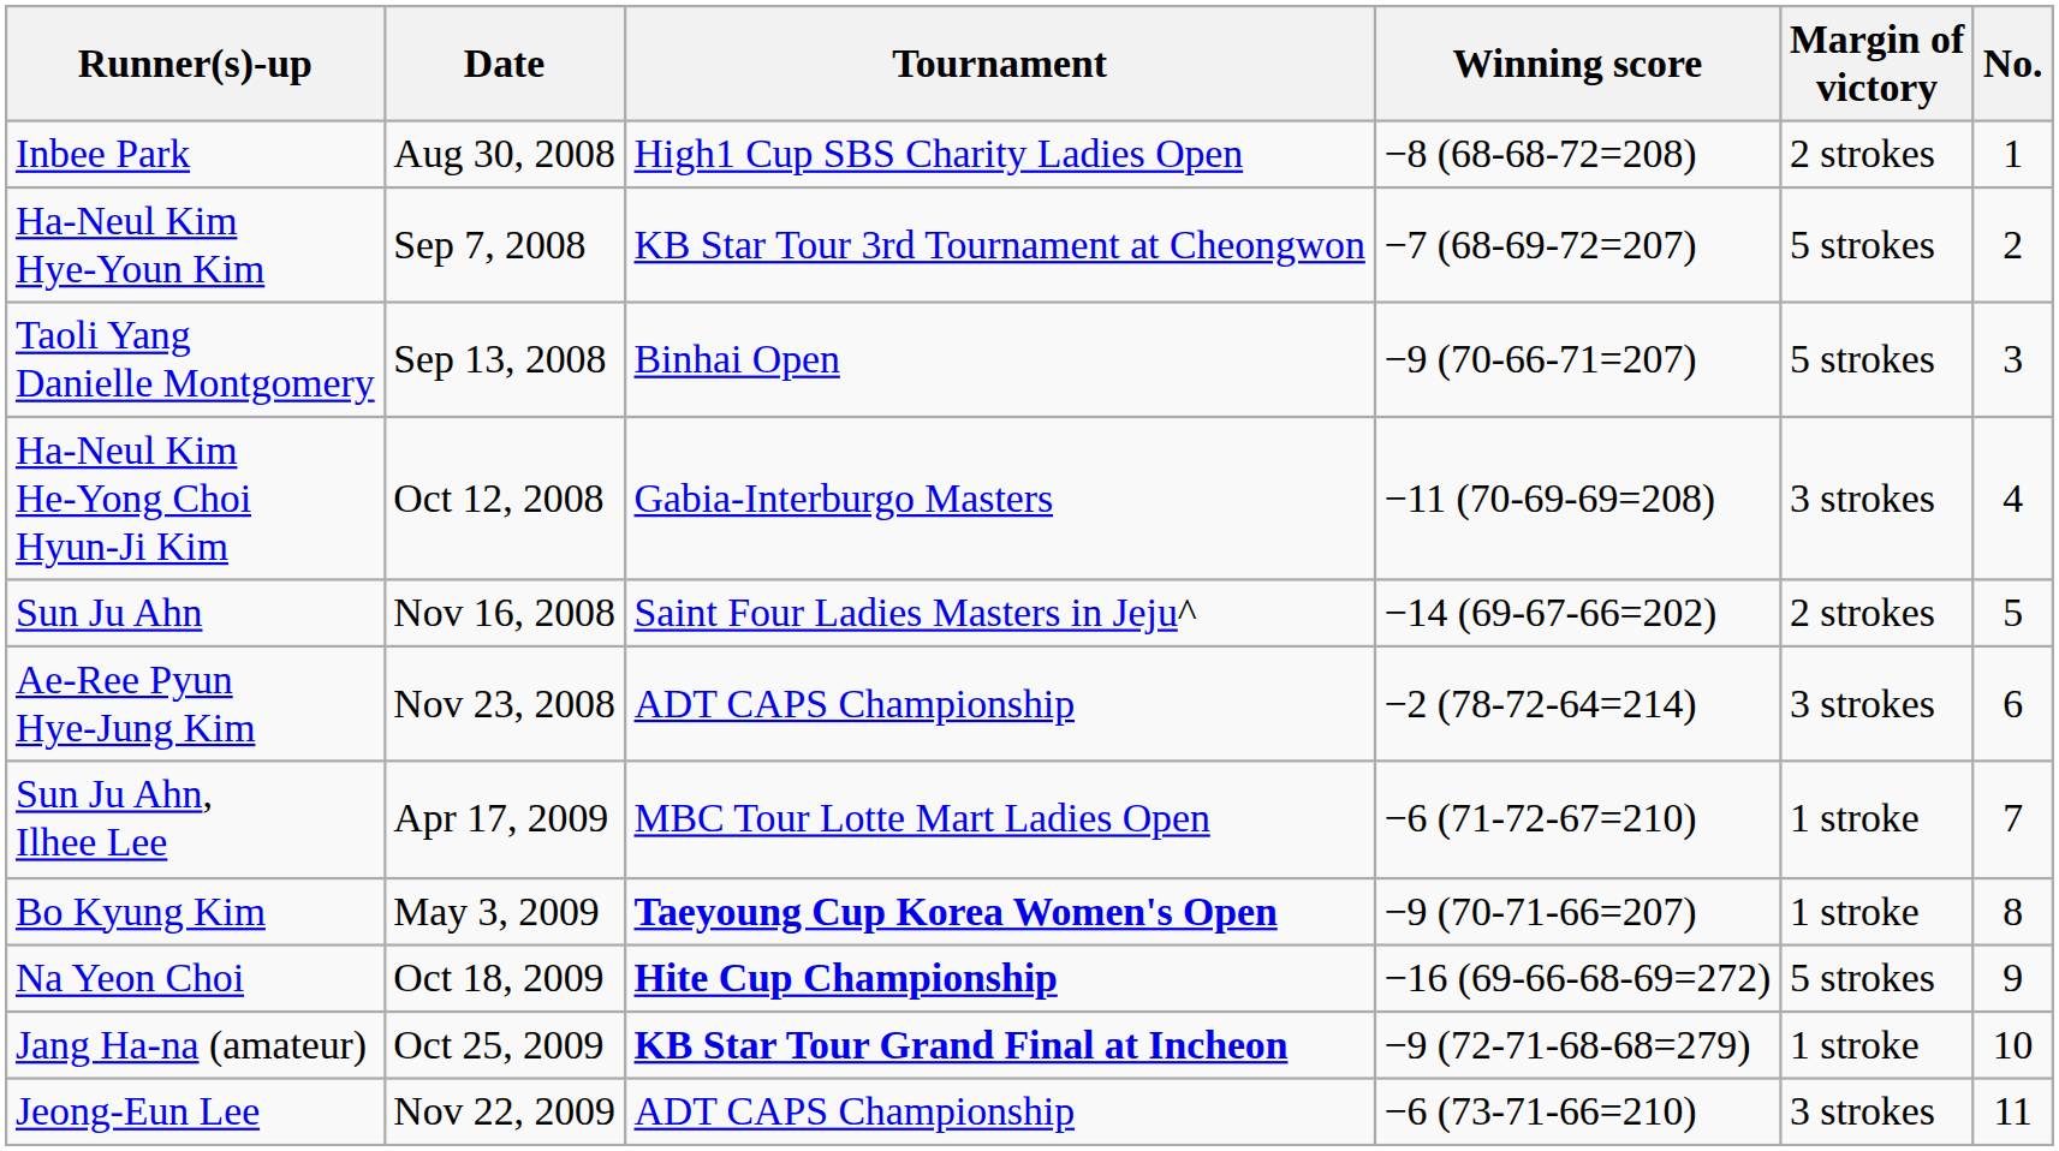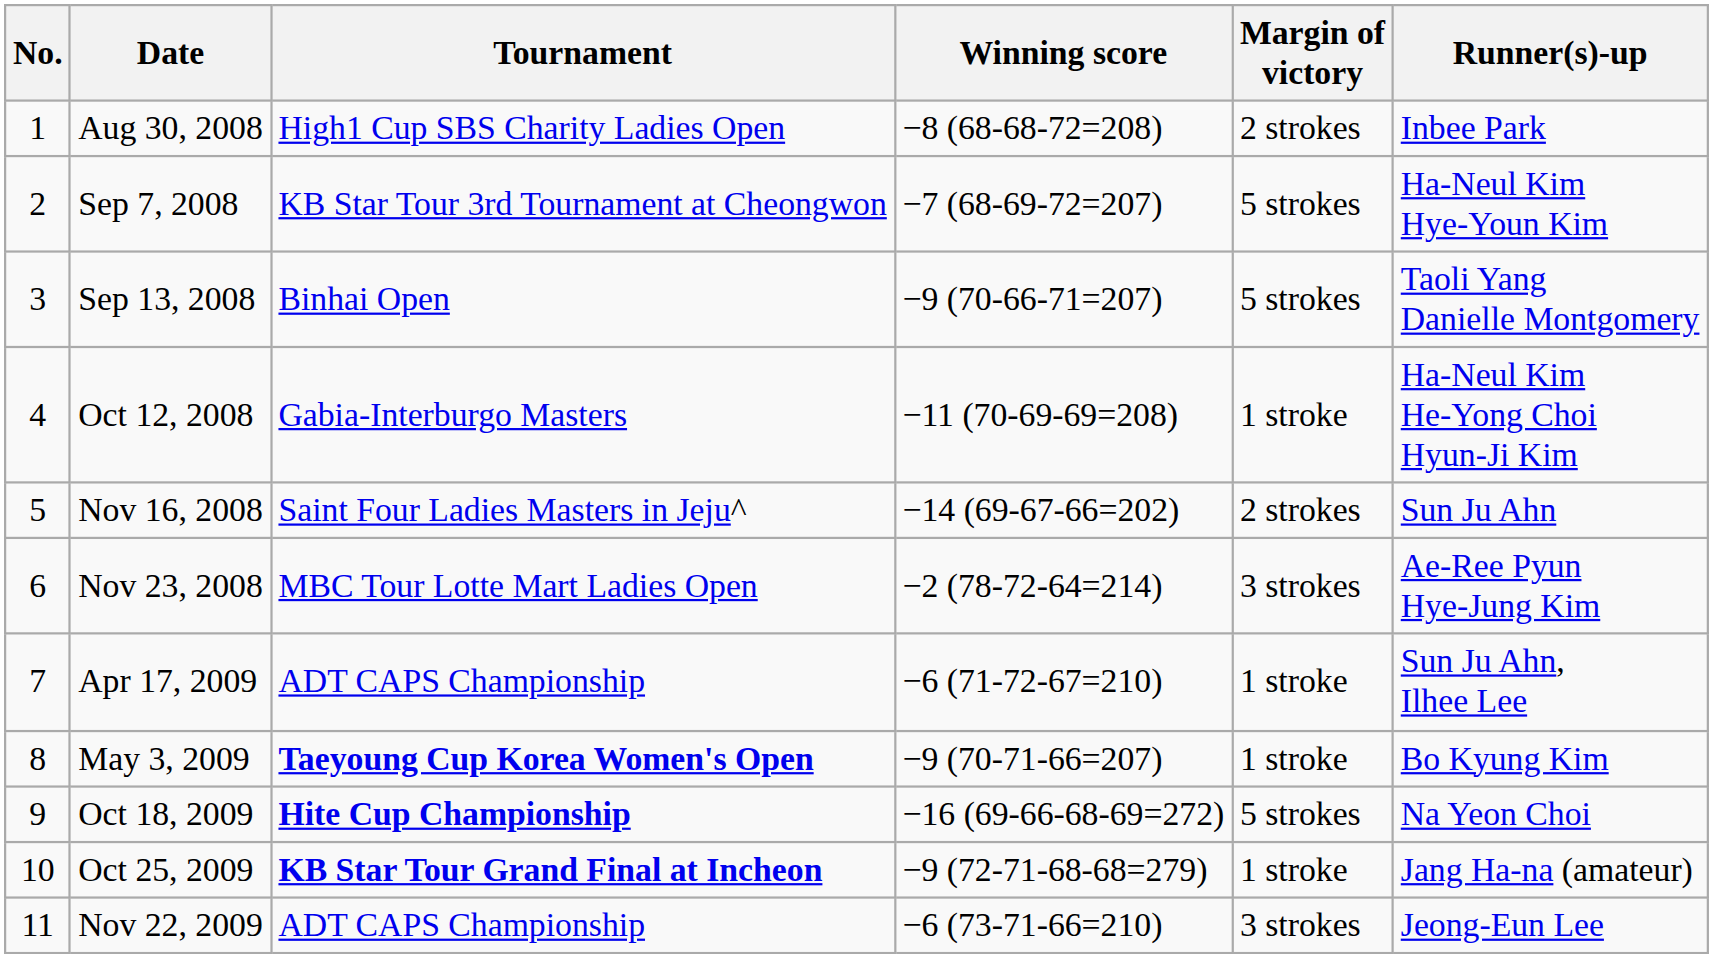 <table class="wikitable" style="font-size:95%;">
 <tr>
-<th>Runner(s)-up</th>
+<th>No.</th>
 <th>Date</th>
 <th>Tournament</th>
 <th>Winning score</th>
 <th>Margin of<br>victory</th>
-<th>No.</th>
+<th>Runner(s)-up</th>
 </tr>
 <tr>
-<td> <a href='#'>Inbee Park</a></td>
+<td align=center>1</td>
 <td>Aug 30, 2008</td>
 <td><a href='#'>High1 Cup SBS Charity Ladies Open</a></td>
 <td>−8 (68-68-72=208)</td>
 <td>2 strokes</td>
-<td align=center>1</td>
+<td> <a href='#'>Inbee Park</a></td>
 </tr>
 <tr>
-<td> <a href='#'>Ha-Neul Kim</a> <br>  <a href='#'>Hye-Youn Kim</a></td>
+<td align=center>2</td>
 <td>Sep 7, 2008</td>
 <td><a href='#'>KB Star Tour 3rd Tournament at Cheongwon</a></td>
 <td>−7 (68-69-72=207)</td>
 <td>5 strokes</td>
-<td align=center>2</td>
+<td> <a href='#'>Ha-Neul Kim</a> <br>  <a href='#'>Hye-Youn Kim</a></td>
 </tr>
 <tr>
-<td> <a href='#'>Taoli Yang</a> <br>  <a href='#'>Danielle Montgomery</a></td>
+<td align=center>3</td>
 <td>Sep 13, 2008</td>
 <td><a href='#'>Binhai Open</a></td>
 <td>−9 (70-66-71=207)</td>
 <td>5 strokes</td>
-<td align=center>3</td>
+<td> <a href='#'>Taoli Yang</a> <br>  <a href='#'>Danielle Montgomery</a></td>
 </tr>
 <tr>
-<td> <a href='#'>Ha-Neul Kim</a> <br>  <a href='#'>He-Yong Choi</a> <br>  <a href='#'>Hyun-Ji Kim</a></td>
+<td align=center>4</td>
 <td>Oct 12, 2008</td>
 <td><a href='#'>Gabia-Interburgo Masters</a></td>
 <td>−11 (70-69-69=208)</td>
-<td>3 strokes</td>
-<td align=center>4</td>
+<td>1 stroke</td>
+<td> <a href='#'>Ha-Neul Kim</a> <br>  <a href='#'>He-Yong Choi</a> <br>  <a href='#'>Hyun-Ji Kim</a></td>
 </tr>
 <tr>
-<td> <a href='#'>Sun Ju Ahn</a></td>
+<td align=center>5</td>
 <td>Nov 16, 2008</td>
 <td><a href='#'>Saint Four Ladies Masters in Jeju</a>^</td>
 <td>−14 (69-67-66=202)</td>
 <td>2 strokes</td>
-<td align=center>5</td>
+<td> <a href='#'>Sun Ju Ahn</a></td>
 </tr>
 <tr>
-<td> <a href='#'>Ae-Ree Pyun</a> <br>  <a href='#'>Hye-Jung Kim</a></td>
+<td align=center>6</td>
 <td>Nov 23, 2008</td>
-<td><a href='#'>ADT CAPS Championship</a></td>
+<td><a href='#'>MBC Tour Lotte Mart Ladies Open</a></td>
 <td>−2 (78-72-64=214)</td>
 <td>3 strokes</td>
-<td align=center>6</td>
+<td> <a href='#'>Ae-Ree Pyun</a> <br>  <a href='#'>Hye-Jung Kim</a></td>
 </tr>
 <tr>
-<td> <a href='#'>Sun Ju Ahn</a>,<br>  <a href='#'>Ilhee Lee</a></td>
+<td align=center>7</td>
 <td>Apr 17, 2009</td>
-<td><a href='#'>MBC Tour Lotte Mart Ladies Open</a></td>
+<td><a href='#'>ADT CAPS Championship</a></td>
 <td>−6 (71-72-67=210)</td>
 <td>1 stroke</td>
-<td align=center>7</td>
+<td> <a href='#'>Sun Ju Ahn</a>,<br>  <a href='#'>Ilhee Lee</a></td>
 </tr>
 <tr>
-<td> <a href='#'>Bo Kyung Kim</a></td>
+<td align=center>8</td>
 <td>May 3, 2009</td>
 <td><strong><a href='#'>Taeyoung Cup Korea Women's Open</a></strong></td>
 <td>−9 (70-71-66=207)</td>
 <td>1 stroke</td>
-<td align=center>8</td>
+<td> <a href='#'>Bo Kyung Kim</a></td>
 </tr>
 <tr>
-<td> <a href='#'>Na Yeon Choi</a></td>
+<td align=center>9</td>
 <td>Oct 18, 2009</td>
 <td><strong><a href='#'>Hite Cup Championship</a></strong></td>
 <td>−16 (69-66-68-69=272)</td>
 <td>5 strokes</td>
-<td align=center>9</td>
+<td> <a href='#'>Na Yeon Choi</a></td>
 </tr>
 <tr>
-<td> <a href='#'>Jang Ha-na</a> (amateur)</td>
+<td align=center>10</td>
 <td>Oct 25, 2009</td>
 <td><strong><a href='#'>KB Star Tour Grand Final at Incheon</a></strong></td>
 <td>−9 (72-71-68-68=279)</td>
 <td>1 stroke</td>
-<td align=center>10</td>
+<td> <a href='#'>Jang Ha-na</a> (amateur)</td>
 </tr>
 <tr>
-<td> <a href='#'>Jeong-Eun Lee</a></td>
+<td align=center>11</td>
 <td>Nov 22, 2009</td>
 <td><a href='#'>ADT CAPS Championship</a></td>
 <td>−6 (73-71-66=210)</td>
 <td>3 strokes</td>
-<td align=center>11</td>
+<td> <a href='#'>Jeong-Eun Lee</a></td>
 </tr>
 </table>
